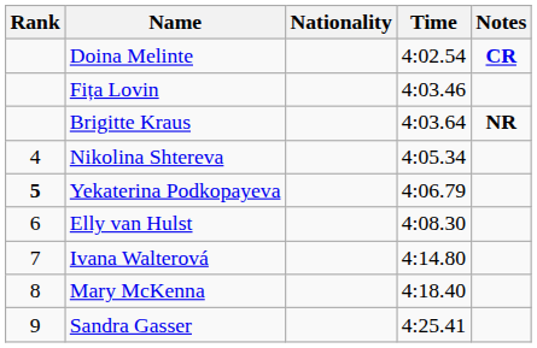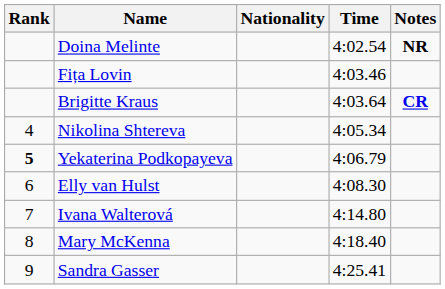 <table class="wikitable sortable" style="text-align:center">
 <tr>
 <th>Rank</th>
 <th>Name</th>
 <th>Nationality</th>
 <th>Time</th>
 <th>Notes</th>
 </tr>
 <tr>
 <td></td>
 <td align="left"><a href='#'>Doina Melinte</a></td>
 <td align=left></td>
 <td>4:02.54</td>
-<td><strong><a href='#'>CR</a></strong></td>
+<td><strong>NR</strong></td>
 </tr>
 <tr>
 <td></td>
 <td align="left"><a href='#'>Fița Lovin</a></td>
 <td align=left></td>
 <td>4:03.46</td>
 <td></td>
 </tr>
 <tr>
 <td></td>
 <td align="left"><a href='#'>Brigitte Kraus</a></td>
 <td align=left></td>
 <td>4:03.64</td>
-<td><strong>NR</strong></td>
+<td><strong><a href='#'>CR</a></strong></td>
 </tr>
 <tr>
 <td>4</td>
 <td align="left"><a href='#'>Nikolina Shtereva</a></td>
 <td align=left></td>
 <td>4:05.34</td>
 <td></td>
 </tr>
 <tr>
 <td><strong>5</strong></td>
 <td align="left"><a href='#'>Yekaterina Podkopayeva</a></td>
 <td align=left></td>
 <td>4:06.79</td>
 <td></td>
 </tr>
 <tr>
 <td>6</td>
 <td align="left"><a href='#'>Elly van Hulst</a></td>
 <td align=left></td>
 <td>4:08.30</td>
 <td></td>
 </tr>
 <tr>
 <td>7</td>
 <td align="left"><a href='#'>Ivana Walterová</a></td>
 <td align=left></td>
 <td>4:14.80</td>
 <td></td>
 </tr>
 <tr>
 <td>8</td>
 <td align="left"><a href='#'>Mary McKenna</a></td>
 <td align=left></td>
 <td>4:18.40</td>
 <td></td>
 </tr>
 <tr>
 <td>9</td>
 <td align="left"><a href='#'>Sandra Gasser</a></td>
 <td align=left></td>
 <td>4:25.41</td>
 <td></td>
 </tr>
 </table>
